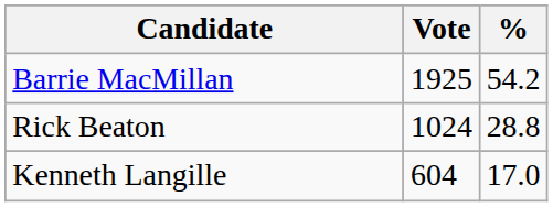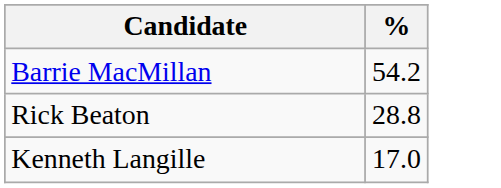 <table class="wikitable">
 <tr>
 <th bgcolor="#DDDDFF" width="200px">Candidate</th>
-<th bgcolor="#DDDDFF">Vote</th>
 <th bgcolor="#DDDDFF">%</th>
 </tr>
 <tr>
 <td><a href='#'>Barrie MacMillan</a></td>
-<td>1925</td>
 <td>54.2</td>
 </tr>
 <tr>
 <td>Rick Beaton</td>
-<td>1024</td>
 <td>28.8</td>
 </tr>
 <tr>
 <td>Kenneth Langille</td>
-<td>604</td>
 <td>17.0</td>
 </tr>
 </table>
